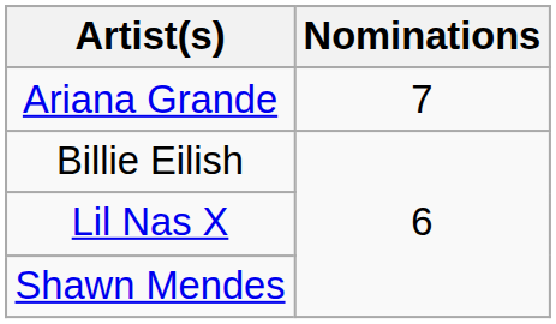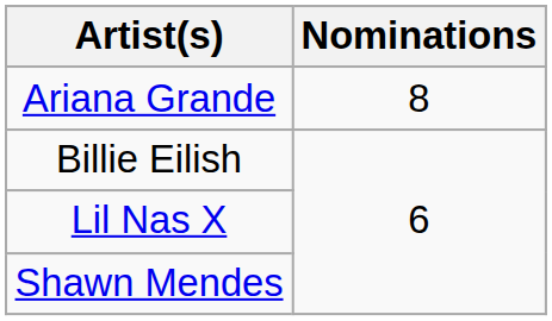 <table class="wikitable" style="text-align:center;">
 <tr>
 <th scope="col">Artist(s)</th>
 <th scope="col" style="text-align:center;">Nominations</th>
 </tr>
 <tr>
 <td><a href='#'>Ariana Grande</a></td>
-<td>7</td>
+<td>8</td>
 </tr>
 <tr>
 <td>Billie Eilish</td>
 <td rowspan="3">6</td>
 </tr>
 <tr>
 <td><a href='#'>Lil Nas X</a></td>
 </tr>
 <tr>
 <td><a href='#'>Shawn Mendes</a></td>
 </tr>
 </table>
